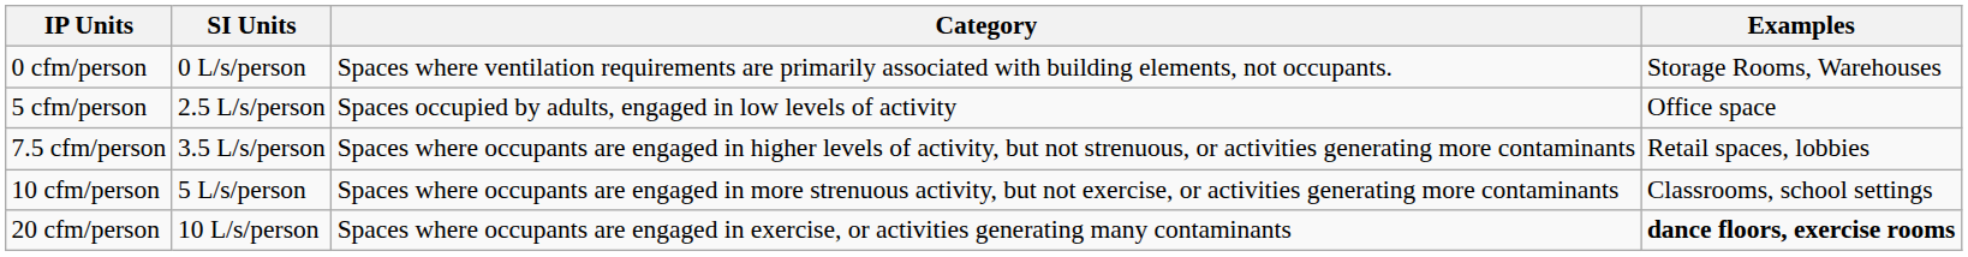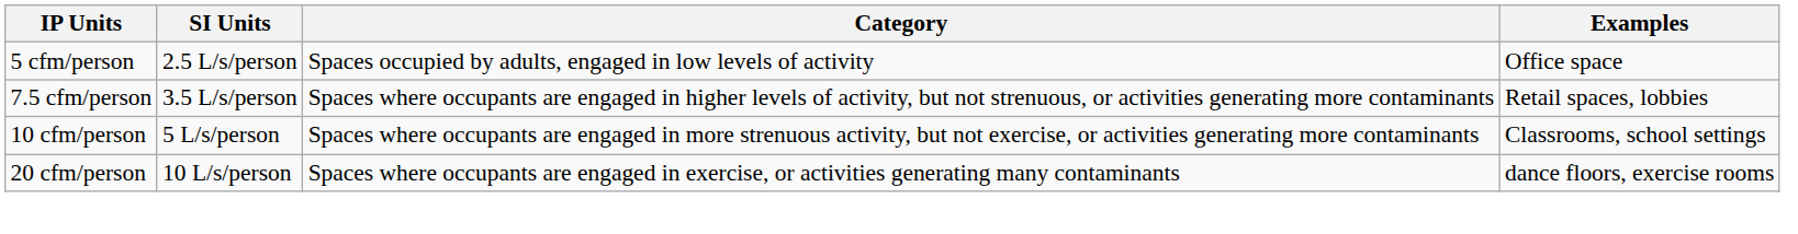 <table class="wikitable">
 <tr>
 <th>IP Units</th>
 <th>SI Units</th>
 <th>Category</th>
 <th>Examples</th>
-</tr>
-<tr>
-<td>0 cfm/person</td>
-<td>0 L/s/person</td>
-<td>Spaces where ventilation requirements are primarily associated with building elements, not occupants.</td>
-<td>Storage Rooms, Warehouses</td>
 </tr>
 <tr>
 <td>5 cfm/person</td>
 <td>2.5 L/s/person</td>
 <td>Spaces occupied by adults, engaged in low levels of activity</td>
 <td>Office space</td>
 </tr>
 <tr>
 <td>7.5 cfm/person</td>
 <td>3.5 L/s/person</td>
 <td>Spaces where occupants are engaged in higher levels of activity, but not strenuous, or activities generating more contaminants</td>
 <td>Retail spaces, lobbies</td>
 </tr>
 <tr>
 <td>10 cfm/person</td>
 <td>5 L/s/person</td>
 <td>Spaces where occupants are engaged in more strenuous activity, but not exercise, or activities generating more contaminants</td>
 <td>Classrooms, school settings</td>
 </tr>
 <tr>
 <td>20 cfm/person</td>
 <td>10 L/s/person</td>
 <td>Spaces where occupants are engaged in exercise, or activities generating many contaminants</td>
-<td><strong>dance floors, exercise rooms</strong></td>
+<td>dance floors, exercise rooms</td>
 </tr>
 </table>
